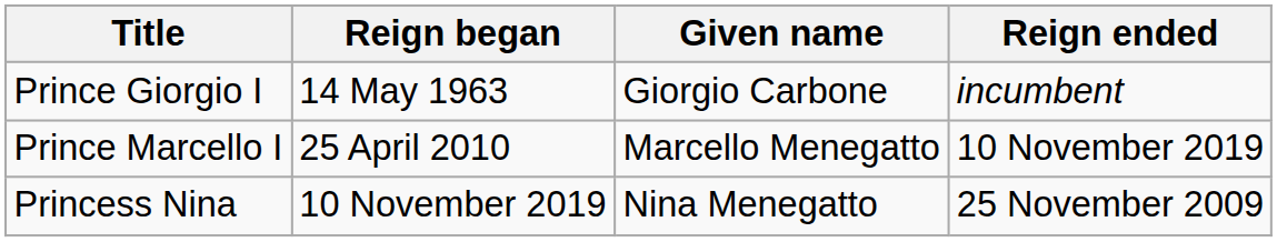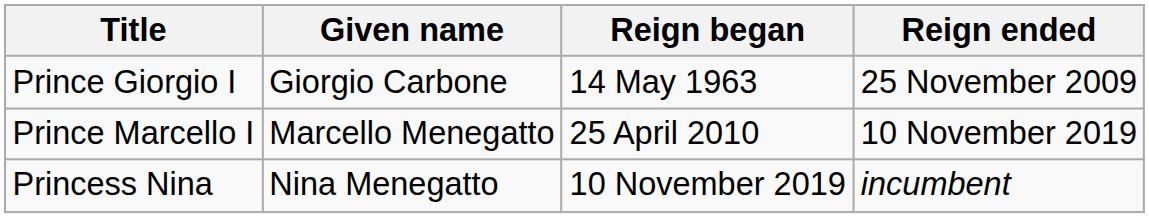 <table class="wikitable">
 <tr>
 <th>Title</th>
+<th>Given name</th>
 <th>Reign began</th>
-<th>Given name</th>
 <th>Reign ended</th>
 </tr>
 <tr>
 <td>Prince Giorgio I</td>
+<td>Giorgio Carbone</td>
 <td>14 May 1963</td>
-<td>Giorgio Carbone</td>
-<td><em>incumbent</em></td>
+<td>25 November 2009</td>
 </tr>
 <tr>
 <td>Prince Marcello I</td>
+<td>Marcello Menegatto</td>
 <td>25 April 2010</td>
-<td>Marcello Menegatto</td>
 <td>10 November 2019</td>
 </tr>
 <tr>
 <td>Princess Nina</td>
+<td>Nina Menegatto</td>
 <td>10 November 2019</td>
-<td>Nina Menegatto</td>
-<td>25 November 2009</td>
+<td><em>incumbent</em></td>
 </tr>
 </table>
